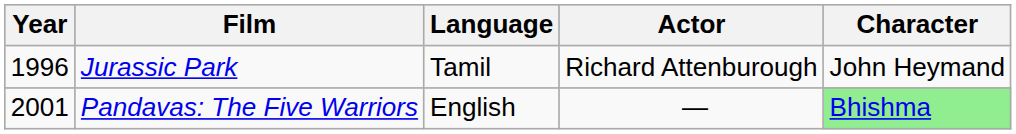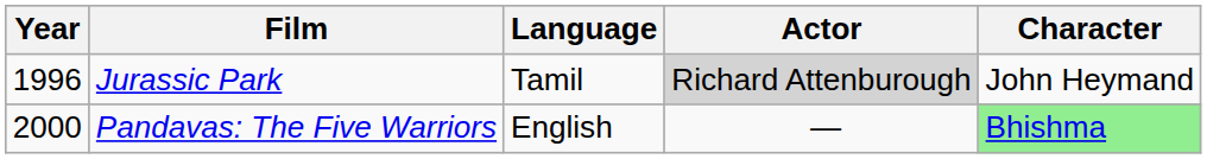 <table class="wikitable sortable">
 <tr>
 <th>Year</th>
 <th>Film</th>
 <th>Language</th>
 <th>Actor</th>
 <th>Character</th>
 </tr>
 <tr>
 <td>1996</td>
 <td><em><a href='#'>Jurassic Park</a></em></td>
 <td>Tamil</td>
-<td>Richard Attenburough</td>
+<td style="background: lightgrey;">Richard Attenburough</td>
 <td>John Heymand</td>
 </tr>
 <tr>
-<td>2001</td>
+<td>2000</td>
 <td><em><a href='#'>Pandavas: The Five Warriors</a></em></td>
 <td>English</td>
 <td style="text-align:center;"> —</td>
 <td style="background: lightgreen;"><a href='#'>Bhishma</a></td>
 </tr>
 </table>
